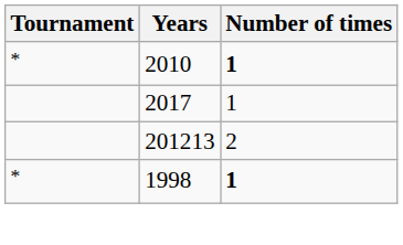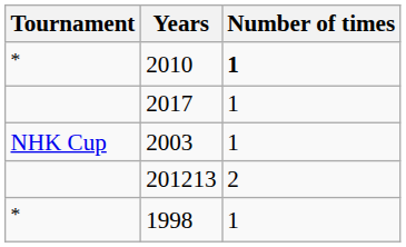 <table class="wikitable">
 <tr>
 <th>Tournament</th>
 <th>Years</th>
 <th>Number of times</th>
 </tr>
 <tr>
 <td><sup>*</sup></td>
 <td>2010</td>
 <td><strong>1</strong></td>
 </tr>
 <tr>
 <td></td>
 <td>2017</td>
 <td>1</td>
 </tr>
 <tr>
+<td><a href='#'>NHK Cup</a></td>
+<td>2003</td>
+<td>1</td>
+</tr>
+<tr>
 <td></td>
 <td>201213</td>
 <td>2</td>
 </tr>
 <tr>
 <td><sup>*</sup></td>
 <td>1998</td>
-<td><strong>1</strong></td>
+<td>1</td>
 </tr>
 </table>
